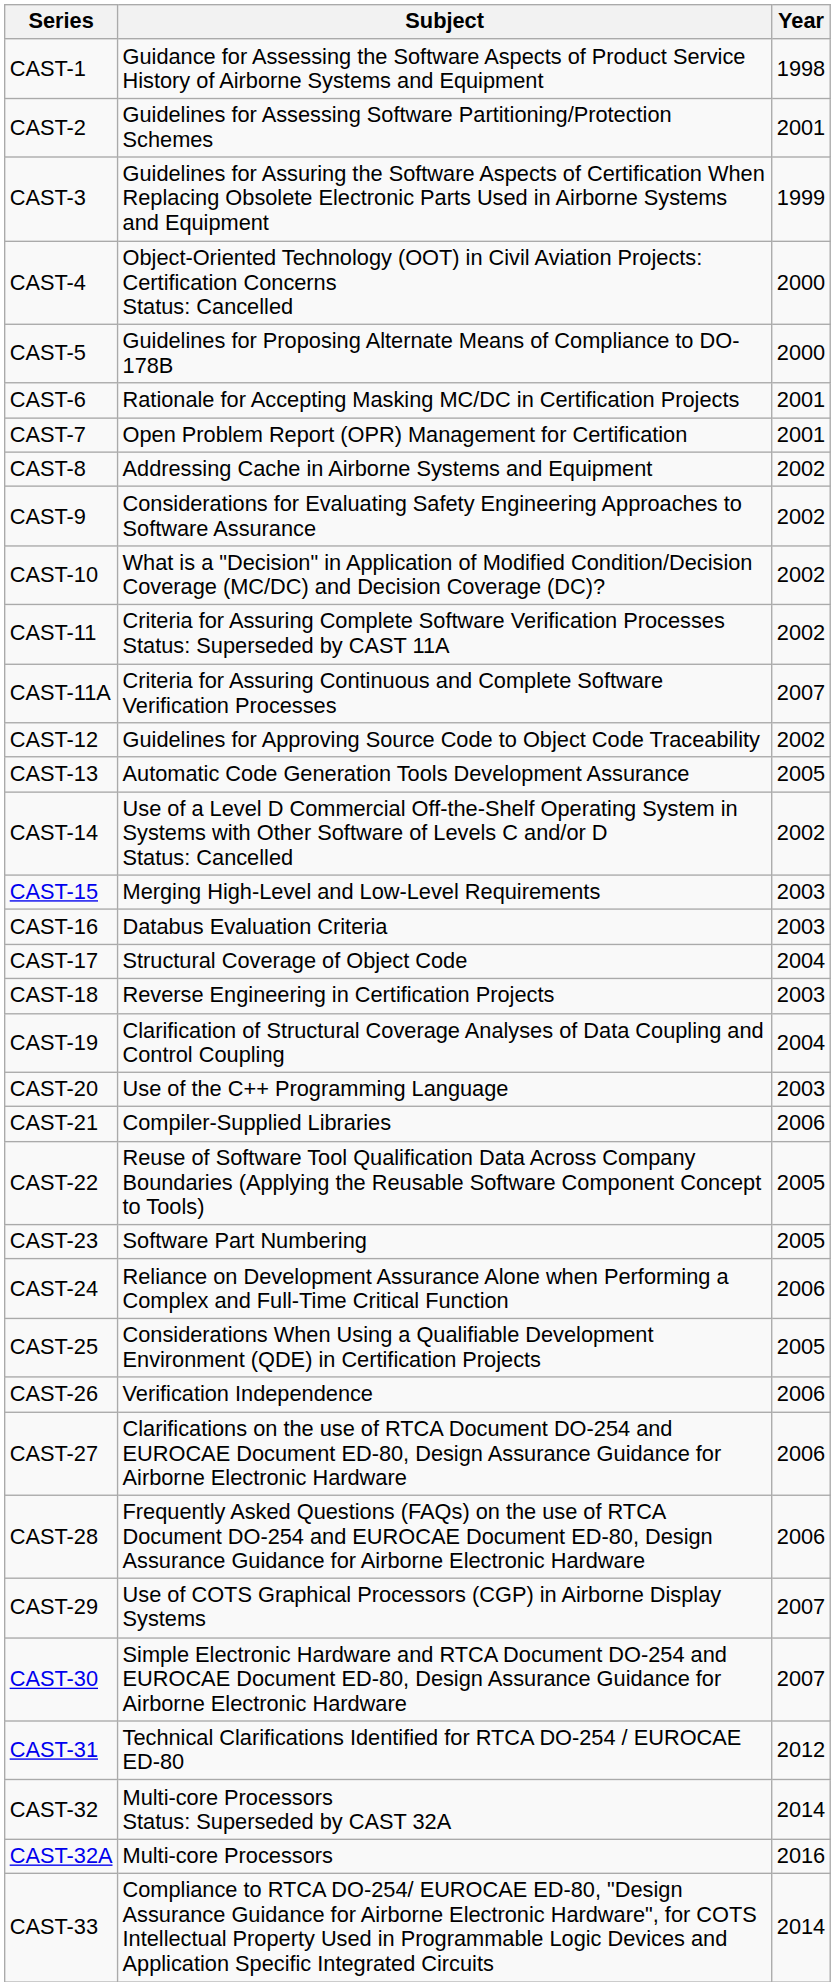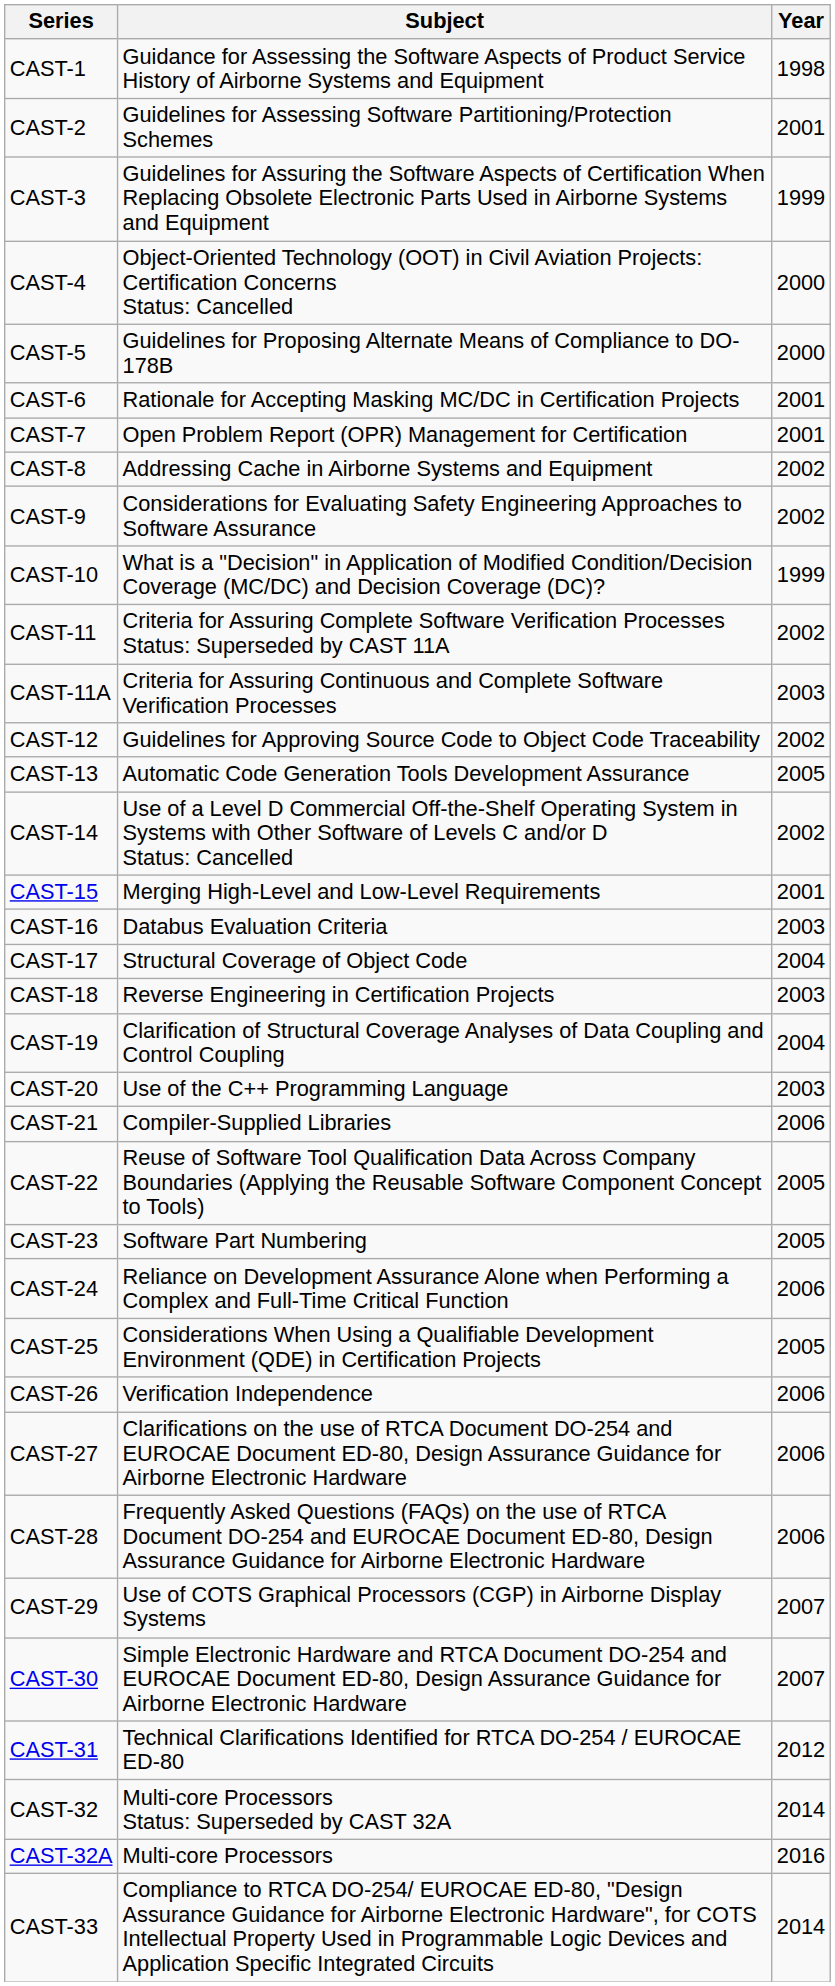 <table class="wikitable">
 <tr>
 <th scope="col">Series</th>
 <th>Subject</th>
 <th>Year</th>
 </tr>
 <tr>
 <td>CAST-1</td>
 <td>Guidance for Assessing the Software Aspects of Product Service History of Airborne Systems and Equipment</td>
 <td>1998</td>
 </tr>
 <tr>
 <td>CAST-2</td>
 <td>Guidelines for Assessing Software Partitioning/Protection Schemes</td>
 <td>2001</td>
 </tr>
 <tr>
 <td>CAST-3</td>
 <td>Guidelines for Assuring the Software Aspects of Certification When Replacing Obsolete Electronic Parts Used in Airborne Systems and Equipment</td>
 <td>1999</td>
 </tr>
 <tr>
 <td>CAST-4</td>
 <td>Object-Oriented Technology (OOT) in Civil Aviation Projects: Certification Concerns<br>Status: Cancelled</td>
 <td>2000</td>
 </tr>
 <tr>
 <td>CAST-5</td>
 <td>Guidelines for Proposing Alternate Means of Compliance to DO-178B</td>
 <td>2000</td>
 </tr>
 <tr>
 <td>CAST-6</td>
 <td>Rationale for Accepting Masking MC/DC in Certification Projects</td>
 <td>2001</td>
 </tr>
 <tr>
 <td>CAST-7</td>
 <td>Open Problem Report (OPR) Management for Certification</td>
 <td>2001</td>
 </tr>
 <tr>
 <td>CAST-8</td>
 <td>Addressing Cache in Airborne Systems and Equipment</td>
 <td>2002</td>
 </tr>
 <tr>
 <td>CAST-9</td>
 <td>Considerations for Evaluating Safety Engineering Approaches to Software Assurance</td>
 <td>2002</td>
 </tr>
 <tr>
 <td>CAST-10</td>
 <td>What is a "Decision" in Application of Modified Condition/Decision Coverage (MC/DC) and Decision Coverage (DC)?</td>
-<td>2002</td>
+<td>1999</td>
 </tr>
 <tr>
 <td>CAST-11</td>
 <td>Criteria for Assuring Complete Software Verification Processes<br>Status: Superseded by CAST 11A</td>
 <td>2002</td>
 </tr>
 <tr>
 <td style="white-space: nowrap;">CAST-11A</td>
 <td>Criteria for Assuring Continuous and Complete Software Verification Processes</td>
-<td>2007</td>
+<td>2003</td>
 </tr>
 <tr>
 <td>CAST-12</td>
 <td>Guidelines for Approving Source Code to Object Code Traceability</td>
 <td>2002</td>
 </tr>
 <tr>
 <td>CAST-13</td>
 <td>Automatic Code Generation Tools Development Assurance</td>
 <td>2005</td>
 </tr>
 <tr>
 <td>CAST-14</td>
 <td>Use of a Level D Commercial Off-the-Shelf Operating System in Systems with Other Software of Levels C and/or D<br>Status: Cancelled</td>
 <td>2002</td>
 </tr>
 <tr>
 <td><a href='#'>CAST-15</a></td>
 <td>Merging High-Level and Low-Level Requirements</td>
-<td>2003</td>
+<td>2001</td>
 </tr>
 <tr>
 <td>CAST-16</td>
 <td>Databus Evaluation Criteria</td>
 <td>2003</td>
 </tr>
 <tr>
 <td>CAST-17</td>
 <td>Structural Coverage of Object Code</td>
 <td>2004</td>
 </tr>
 <tr>
 <td>CAST-18</td>
 <td>Reverse Engineering in Certification Projects</td>
 <td>2003</td>
 </tr>
 <tr>
 <td>CAST-19</td>
 <td>Clarification of Structural Coverage Analyses of Data Coupling and Control Coupling</td>
 <td>2004</td>
 </tr>
 <tr>
 <td>CAST-20</td>
 <td>Use of the C++ Programming Language</td>
 <td>2003</td>
 </tr>
 <tr>
 <td>CAST-21</td>
 <td>Compiler-Supplied Libraries</td>
 <td>2006</td>
 </tr>
 <tr>
 <td>CAST-22</td>
 <td>Reuse of Software Tool Qualification Data Across Company Boundaries (Applying the Reusable Software Component Concept to Tools)</td>
 <td>2005</td>
 </tr>
 <tr>
 <td>CAST-23</td>
 <td>Software Part Numbering</td>
 <td>2005</td>
 </tr>
 <tr>
 <td>CAST-24</td>
 <td>Reliance on Development Assurance Alone when Performing a Complex and Full-Time Critical Function</td>
 <td>2006</td>
 </tr>
 <tr>
 <td>CAST-25</td>
 <td>Considerations When Using a Qualifiable Development Environment (QDE) in Certification Projects</td>
 <td>2005</td>
 </tr>
 <tr>
 <td>CAST-26</td>
 <td>Verification Independence</td>
 <td>2006</td>
 </tr>
 <tr>
 <td>CAST-27</td>
 <td>Clarifications on the use of RTCA Document DO-254 and EUROCAE Document ED-80, Design Assurance Guidance for Airborne Electronic Hardware</td>
 <td>2006</td>
 </tr>
 <tr>
 <td>CAST-28</td>
 <td>Frequently Asked Questions (FAQs) on the use of RTCA Document DO-254 and EUROCAE Document ED-80, Design Assurance Guidance for Airborne Electronic Hardware</td>
 <td>2006</td>
 </tr>
 <tr>
 <td>CAST-29</td>
 <td>Use of COTS Graphical Processors (CGP) in Airborne Display Systems</td>
 <td>2007</td>
 </tr>
 <tr>
 <td><a href='#'>CAST-30</a> </td>
 <td>Simple Electronic Hardware and RTCA Document DO-254 and EUROCAE Document ED-80, Design Assurance Guidance for Airborne Electronic Hardware</td>
 <td>2007</td>
 </tr>
 <tr>
 <td><a href='#'>CAST-31</a></td>
 <td>Technical Clarifications Identified for RTCA DO-254 / EUROCAE ED-80</td>
 <td>2012</td>
 </tr>
 <tr>
 <td>CAST-32</td>
 <td>Multi-core Processors<br>Status: Superseded by CAST 32A</td>
 <td>2014</td>
 </tr>
 <tr>
 <td style="white-space: nowrap;"><a href='#'>CAST-32A</a></td>
 <td>Multi-core Processors</td>
 <td>2016</td>
 </tr>
 <tr>
 <td>CAST-33</td>
 <td>Compliance to RTCA DO-254/ EUROCAE ED-80, "Design Assurance Guidance for Airborne Electronic Hardware", for COTS Intellectual Property Used in Programmable Logic Devices and Application Specific Integrated Circuits</td>
 <td>2014</td>
 </tr>
 </table>
